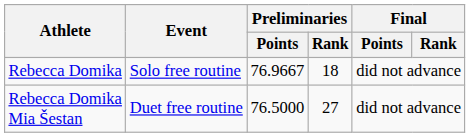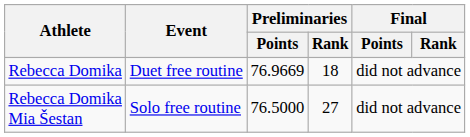 <table class=wikitable style="font-size:90%">
 <tr>
 <th rowspan="2">Athlete</th>
 <th rowspan="2">Event</th>
 <th colspan="2">Preliminaries</th>
 <th colspan="2">Final</th>
 </tr>
 <tr style="font-size:95%">
 <th>Points</th>
 <th>Rank</th>
 <th>Points</th>
 <th>Rank</th>
 </tr>
 <tr align=center>
 <td align=left><a href='#'>Rebecca Domika</a></td>
-<td align=left><a href='#'>Solo free routine</a></td>
-<td>76.9667</td>
+<td align=left><a href='#'>Duet free routine</a></td>
+<td>76.9669</td>
 <td>18</td>
 <td colspan=2>did not advance</td>
 </tr>
 <tr align=center>
 <td align=left><a href='#'>Rebecca Domika</a><br><a href='#'>Mia Šestan</a></td>
-<td align=left><a href='#'>Duet free routine</a></td>
+<td align=left><a href='#'>Solo free routine</a></td>
 <td>76.5000</td>
 <td>27</td>
 <td colspan=2>did not advance</td>
 </tr>
 </table>
